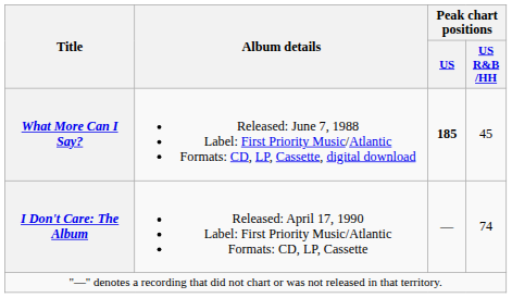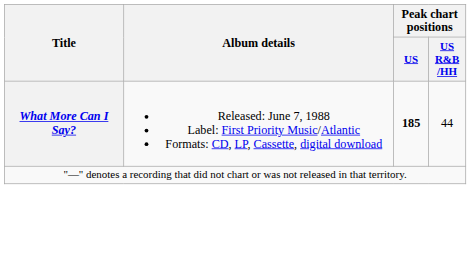 <table class="wikitable plainrowheaders" style="text-align:center;" border="1">
 <tr>
 <th scope="col" rowspan="2" style="width:10em;">Title</th>
 <th scope="col" rowspan="2" style="width:23em;">Album details</th>
 <th scope="col" colspan="2">Peak chart positions</th>
 </tr>
 <tr>
 <th scope="col" style="width:2.8em;font-size:90%;"><a href='#'>US</a><br></th>
 <th scope="col" style="width:3em;font-size:90%;"><a href='#'>US<br>R&B<br>/HH</a><br></th>
 </tr>
 <tr>
 <th scope="row"><em><a href='#'>What More Can I Say?</a></em></th>
 <td><br><ul><li>Released: June 7, 1988</li><li>Label: <a href='#'>First Priority Music</a>/<a href='#'>Atlantic</a></li><li>Formats: <a href='#'>CD</a>, <a href='#'>LP</a>, <a href='#'>Cassette</a>, <a href='#'>digital download</a></li></ul></td>
 <td align="center"><strong>185</strong></td>
-<td align="center">45</td>
-</tr>
-<tr>
-<th scope="row"><em><a href='#'>I Don't Care: The Album</a></em></th>
-<td><br><ul><li>Released: April 17, 1990</li><li>Label: First Priority Music/Atlantic</li><li>Formats: CD, LP, Cassette</li></ul></td>
-<td align="center">—</td>
-<td align="center">74</td>
+<td align="center">44</td>
 </tr>
 <tr>
 <td colspan="4" style="font-size:90%">"—" denotes a recording that did not chart or was not released in that territory.</td>
 </tr>
 </table>
